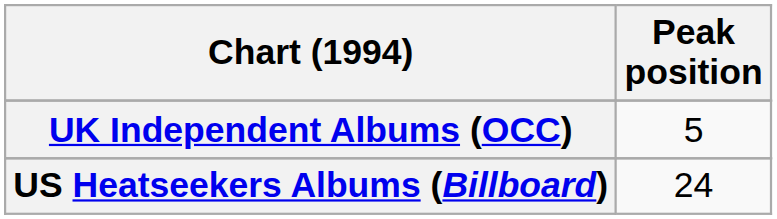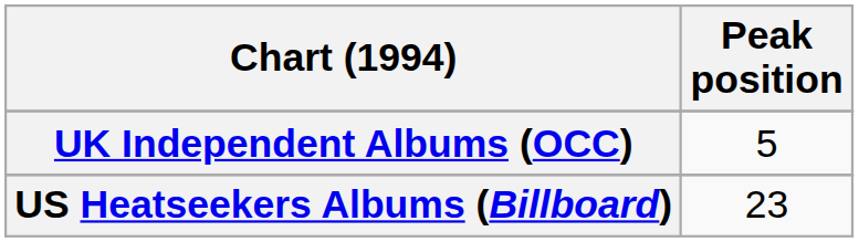 <table class="wikitable sortable plainrowheaders" style="text-align:center">
 <tr>
 <th scope="col">Chart (1994)</th>
 <th scope="col">Peak<br>position</th>
 </tr>
 <tr>
 </tr>
 <tr>
 </tr>
 <tr>
 <th scope="row"><a href='#'>UK Independent Albums</a> (<a href='#'>OCC</a>)</th>
 <td>5</td>
 </tr>
 <tr>
 </tr>
 <tr>
 <th scope="row">US <a href='#'>Heatseekers Albums</a> (<em><a href='#'>Billboard</a></em>)</th>
-<td>24</td>
+<td>23</td>
 </tr>
 </table>
